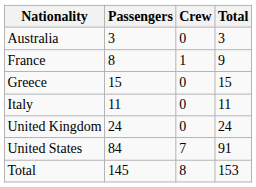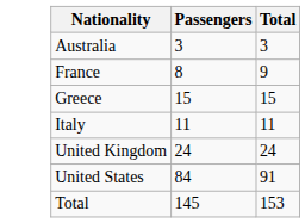 <table class="wikitable sortable" align="right" style="margin-left:1em;">
 <tr>
 <th>Nationality</th>
 <th>Passengers</th>
-<th>Crew</th>
 <th>Total</th>
 </tr>
 <tr>
 <td>Australia</td>
 <td>3</td>
-<td>0</td>
 <td>3</td>
 </tr>
 <tr>
 <td>France</td>
 <td>8</td>
-<td>1</td>
 <td>9</td>
 </tr>
 <tr>
 <td>Greece</td>
 <td>15</td>
-<td>0</td>
 <td>15</td>
 </tr>
 <tr>
 <td>Italy</td>
 <td>11</td>
-<td>0</td>
 <td>11</td>
 </tr>
 <tr>
 <td>United Kingdom</td>
 <td>24</td>
-<td>0</td>
 <td>24</td>
 </tr>
 <tr>
 <td>United States</td>
 <td>84</td>
-<td>7</td>
 <td>91</td>
 </tr>
 <tr>
 <td>Total</td>
 <td>145</td>
-<td>8</td>
 <td>153</td>
 </tr>
 </table>
